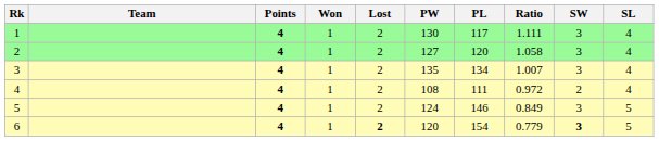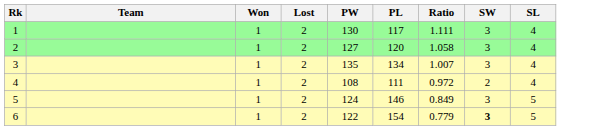 <table class=wikitable style=text-align:center>
 <tr>
 <th width=25>Rk</th>
 <th width=300>Team</th>
-<th width=60>Points</th>
 <th width=60>Won</th>
 <th width=60>Lost</th>
 <th width=60>PW</th>
 <th width=60>PL</th>
 <th width=60>Ratio</th>
 <th width=60>SW</th>
 <th width=60>SL</th>
 </tr>
 <tr style="background: #98fb98">
 <td>1</td>
 <td align=left></td>
-<td><strong>4</strong></td>
 <td>1</td>
 <td>2</td>
 <td>130</td>
 <td>117</td>
 <td>1.111</td>
 <td>3</td>
 <td>4</td>
 </tr>
 <tr style="background: #98fb98">
 <td>2</td>
 <td align=left></td>
-<td><strong>4</strong></td>
 <td>1</td>
 <td>2</td>
 <td>127</td>
 <td>120</td>
 <td>1.058</td>
 <td>3</td>
 <td>4</td>
 </tr>
 <tr style="background: #fffcb7">
 <td>3</td>
 <td align=left></td>
-<td><strong>4</strong></td>
 <td>1</td>
 <td>2</td>
 <td>135</td>
 <td>134</td>
 <td>1.007</td>
 <td>3</td>
 <td>4</td>
 </tr>
 <tr style="background: #fffcb7">
 <td>4</td>
 <td align=left></td>
-<td><strong>4</strong></td>
 <td>1</td>
 <td>2</td>
 <td>108</td>
 <td>111</td>
 <td>0.972</td>
 <td>2</td>
 <td>4</td>
 </tr>
 <tr style="background: #fffcb7">
 <td>5</td>
 <td align=left></td>
-<td><strong>4</strong></td>
 <td>1</td>
 <td>2</td>
 <td>124</td>
 <td>146</td>
 <td>0.849</td>
 <td>3</td>
 <td>5</td>
 </tr>
 <tr style="background: #fffcb7">
 <td>6</td>
 <td align=left></td>
-<td><strong>4</strong></td>
 <td>1</td>
-<td><strong>2</strong></td>
-<td>120</td>
+<td>2</td>
+<td>122</td>
 <td>154</td>
 <td>0.779</td>
 <td><strong>3</strong></td>
 <td>5</td>
 </tr>
 </table>
